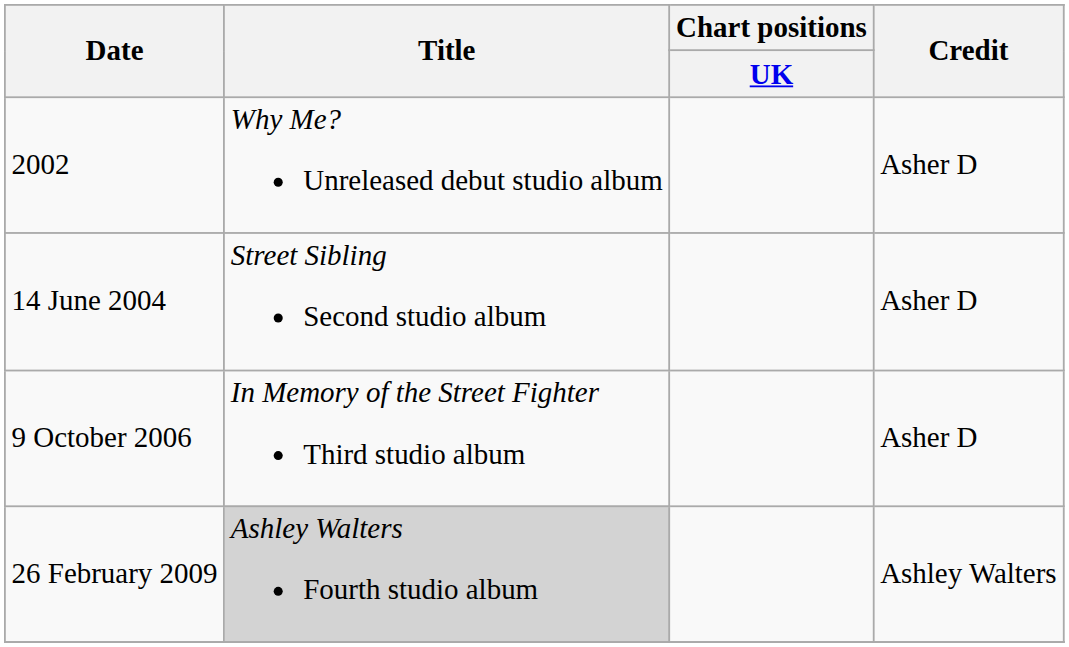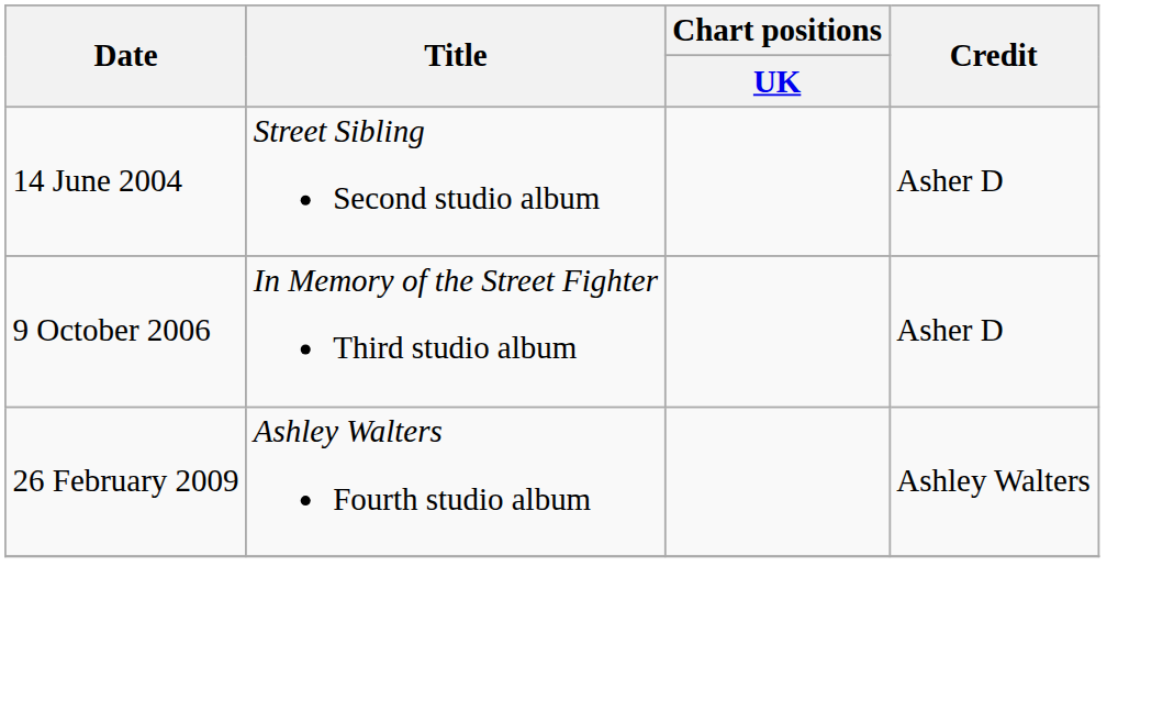 <table class="wikitable">
 <tr>
 <th rowspan="2">Date</th>
 <th rowspan="2">Title</th>
 <th rowspan="1">Chart positions</th>
 <th rowspan="2">Credit</th>
 </tr>
 <tr>
 <th align="center"><a href='#'>UK</a></th>
-</tr>
-<tr>
-<td>2002</td>
-<td><em>Why Me?</em><br><ul><li>Unreleased debut studio album</li></ul></td>
-<td></td>
-<td>Asher D</td>
 </tr>
 <tr>
 <td>14 June 2004</td>
 <td><em>Street Sibling</em><br><ul><li>Second studio album</li></ul></td>
 <td></td>
 <td>Asher D</td>
 </tr>
 <tr>
 <td>9 October 2006</td>
 <td><em>In Memory of the Street Fighter</em><br><ul><li>Third studio album</li></ul></td>
 <td></td>
 <td>Asher D</td>
 </tr>
 <tr>
 <td>26 February 2009</td>
-<td style="background: lightgrey;"><em>Ashley Walters</em><br><ul><li>Fourth studio album</li></ul></td>
+<td><em>Ashley Walters</em><br><ul><li>Fourth studio album</li></ul></td>
 <td></td>
 <td>Ashley Walters</td>
 </tr>
 <tr>
 </tr>
 </table>
